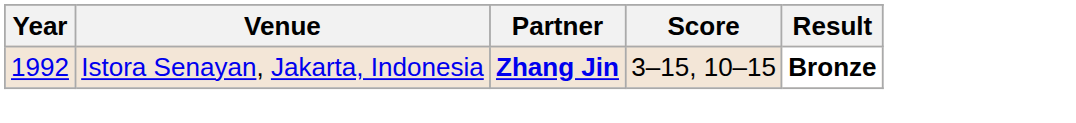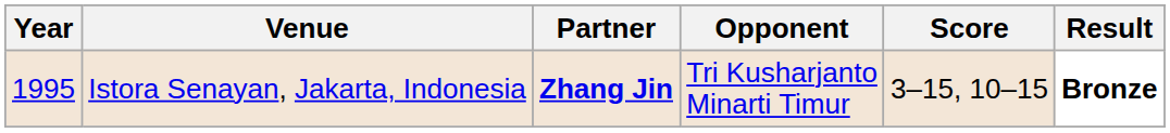 <table class="sortable wikitable" style="font-size: 90%;">
 <tr>
 <th>Year</th>
 <th>Venue</th>
 <th>Partner</th>
+<th>Opponent</th>
 <th>Score</th>
 <th>Result</th>
 </tr>
 <tr style="background:#F3E6D7">
-<td align="center"><a href='#'>1992</a></td>
+<td align="center"><a href='#'>1995</a></td>
 <td align="left"><a href='#'>Istora Senayan</a>, <a href='#'>Jakarta, Indonesia</a></td>
 <td align="left"><strong> <a href='#'>Zhang Jin</a></strong></td>
+<td align="left"> <a href='#'>Tri Kusharjanto</a> <br>  <a href='#'>Minarti Timur</a></td>
 <td align="left">3–15, 10–15</td>
 <td style="text-align:left; background:white"> <strong>Bronze</strong></td>
 </tr>
 </table>
